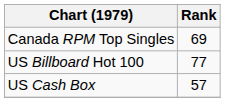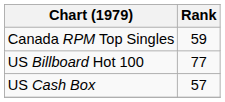 <table class="wikitable sortable">
 <tr>
 <th align="left">Chart (1979)</th>
 <th style="text-align:center;">Rank</th>
 </tr>
 <tr>
 <td>Canada <em>RPM</em> Top Singles</td>
-<td style="text-align:center;">69</td>
+<td style="text-align:center;">59</td>
 </tr>
 <tr>
 <td>US <em>Billboard</em> Hot 100</td>
 <td style="text-align:center;">77</td>
 </tr>
 <tr>
 <td>US <em>Cash Box</em></td>
 <td style="text-align:center;">57</td>
 </tr>
 <tr>
 </tr>
 </table>
